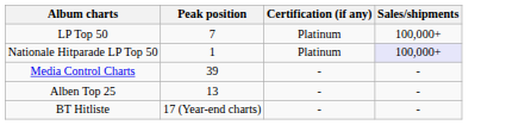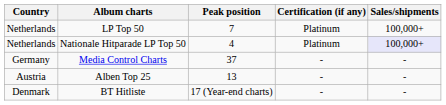 <table class="wikitable">
 <tr>
+<th align="center">Country</th>
 <th align="center">Album charts</th>
 <th align="center">Peak position</th>
 <th align="center">Certification (if any)</th>
 <th align="center">Sales/shipments</th>
 </tr>
 <tr>
+<td align="center">Netherlands</td>
 <td align="center">LP Top 50</td>
 <td align="center">7</td>
 <td align="center">Platinum </td>
 <td align="center">100,000+</td>
 </tr>
 <tr>
+<td align="center">Netherlands</td>
 <td align="center">Nationale Hitparade LP Top 50</td>
-<td align="center">1 </td>
+<td align="center">4 </td>
 <td align="center">Platinum </td>
 <td align="center" style="background: lavender;">100,000+</td>
 </tr>
 <tr>
+<td align="center">Germany</td>
 <td align="center"><a href='#'>Media Control Charts</a></td>
-<td align="center">39</td>
+<td align="center">37</td>
 <td align="center">-</td>
 <td align="center">-</td>
 </tr>
 <tr>
+<td align="center">Austria</td>
 <td align="center">Alben Top 25</td>
 <td align="center">13 </td>
 <td align="center">-</td>
 <td align="center">-</td>
 </tr>
 <tr>
+<td align="center">Denmark</td>
 <td align="center">BT Hitliste</td>
 <td align="center">17 (Year-end charts)</td>
 <td align="center">-</td>
 <td align="center">-</td>
 </tr>
 </table>
